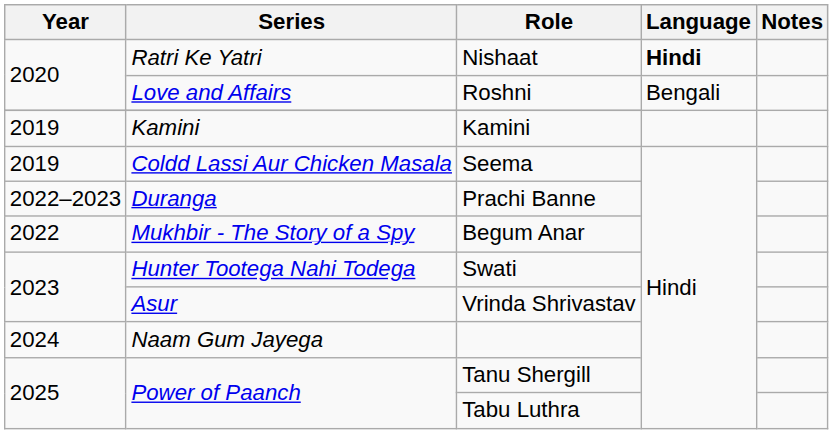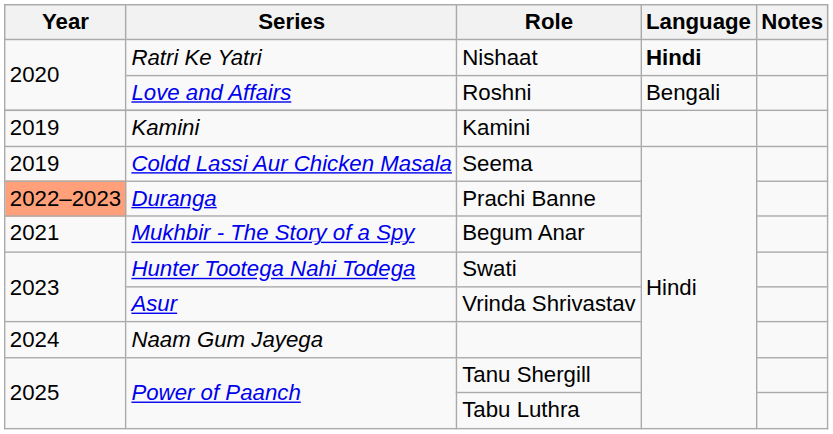 <table class="wikitable sortable">
 <tr style="background:#ccc; text-align:center;">
 <th>Year</th>
 <th>Series</th>
 <th>Role</th>
 <th>Language</th>
 <th>Notes</th>
 </tr>
 <tr>
 <td rowspan="2">2020</td>
 <td><em>Ratri Ke Yatri</em></td>
 <td>Nishaat</td>
 <td><strong>Hindi</strong></td>
 <td></td>
 </tr>
 <tr>
 <td><em><a href='#'>Love and Affairs</a></em></td>
 <td>Roshni</td>
 <td rowspan="2">Bengali</td>
 <td></td>
 </tr>
 <tr>
 </tr>
 <tr>
 <td>2019</td>
 <td><em>Kamini</em></td>
 <td>Kamini</td>
 <td></td>
 </tr>
 <tr>
 <td>2019</td>
 <td><em><a href='#'>Coldd Lassi Aur Chicken Masala</a></em></td>
 <td>Seema</td>
 <td rowspan="8">Hindi</td>
 <td></td>
 </tr>
 <tr>
-<td>2022–2023</td>
+<td style="background: lightsalmon;">2022–2023</td>
 <td><em><a href='#'>Duranga</a></em></td>
 <td>Prachi Banne</td>
 <td></td>
 </tr>
 <tr>
-<td>2022</td>
+<td>2021</td>
 <td><em><a href='#'>Mukhbir - The Story of a Spy</a></em></td>
 <td>Begum Anar</td>
 <td></td>
 </tr>
 <tr>
 <td rowspan="2">2023</td>
 <td><em><a href='#'>Hunter Tootega Nahi Todega</a></em></td>
 <td>Swati</td>
 <td></td>
 </tr>
 <tr>
 <td><em><a href='#'>Asur</a></em></td>
 <td>Vrinda Shrivastav</td>
 <td></td>
 </tr>
 <tr>
 <td>2024</td>
 <td><em>Naam Gum Jayega</em></td>
 <td></td>
 <td></td>
 </tr>
 <tr>
 <td rowspan="2">2025</td>
 <td rowspan="2"><em><a href='#'>Power of Paanch</a></em></td>
 <td>Tanu Shergill</td>
 <td></td>
 </tr>
 <tr>
 <td>Tabu Luthra</td>
 <td></td>
 </tr>
 </table>
